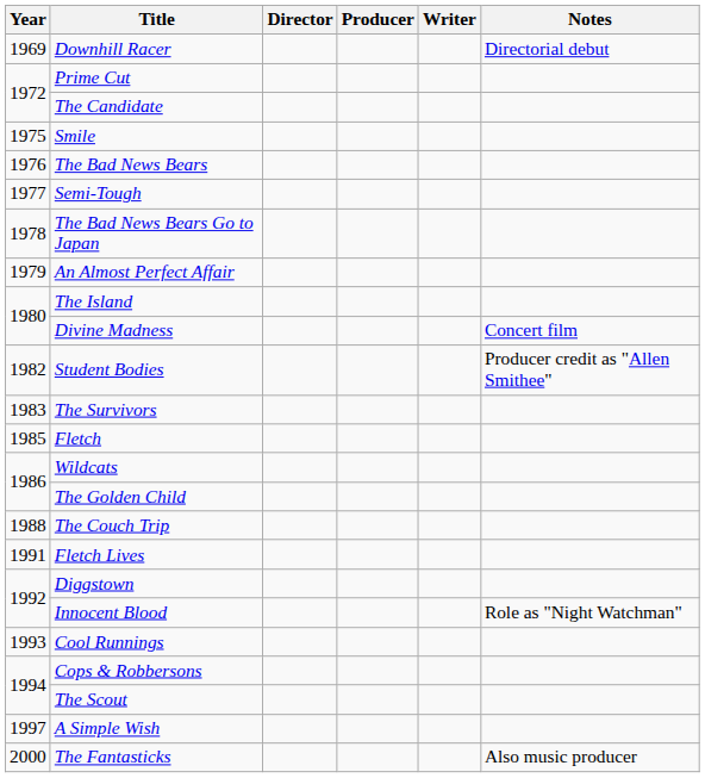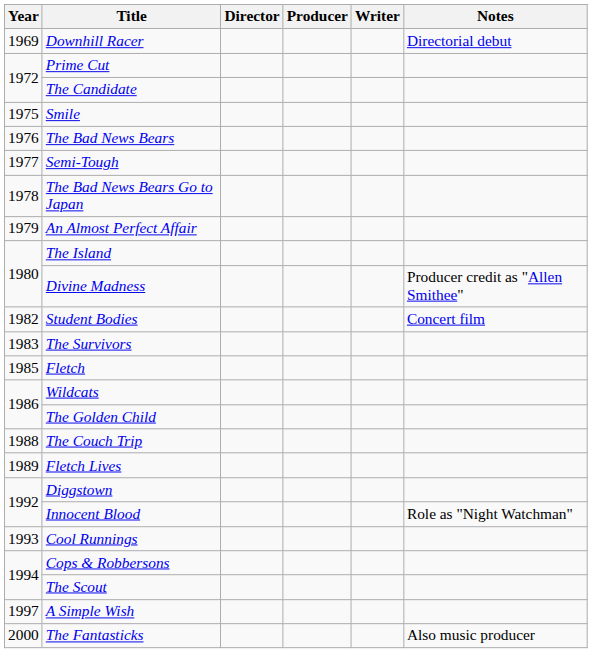 <table class="wikitable">
 <tr>
 <th>Year</th>
 <th>Title</th>
 <th>Director</th>
 <th>Producer</th>
 <th>Writer</th>
 <th>Notes</th>
 </tr>
 <tr>
 <td>1969</td>
 <td><em><a href='#'>Downhill Racer</a></em></td>
 <td></td>
 <td></td>
 <td></td>
 <td><a href='#'>Directorial debut</a></td>
 </tr>
 <tr>
 <td rowspan="2">1972</td>
 <td><em><a href='#'>Prime Cut</a></em></td>
 <td></td>
 <td></td>
 <td></td>
 <td></td>
 </tr>
 <tr>
 <td><em><a href='#'>The Candidate</a></em></td>
 <td></td>
 <td></td>
 <td></td>
 <td></td>
 </tr>
 <tr>
 <td>1975</td>
 <td><em><a href='#'>Smile</a></em></td>
 <td></td>
 <td></td>
 <td></td>
 <td></td>
 </tr>
 <tr>
 <td>1976</td>
 <td><em><a href='#'>The Bad News Bears</a></em></td>
 <td></td>
 <td></td>
 <td></td>
 <td></td>
 </tr>
 <tr>
 <td>1977</td>
 <td><em><a href='#'>Semi-Tough</a></em></td>
 <td></td>
 <td></td>
 <td></td>
 <td></td>
 </tr>
 <tr>
 <td>1978</td>
 <td><em><a href='#'>The Bad News Bears Go to Japan</a></em></td>
 <td></td>
 <td></td>
 <td></td>
 <td></td>
 </tr>
 <tr>
 <td>1979</td>
 <td><em><a href='#'>An Almost Perfect Affair</a></em></td>
 <td></td>
 <td></td>
 <td></td>
 <td></td>
 </tr>
 <tr>
 <td rowspan="2">1980</td>
 <td><em><a href='#'>The Island</a></em></td>
 <td></td>
 <td></td>
 <td></td>
 <td></td>
 </tr>
 <tr>
 <td><em><a href='#'>Divine Madness</a></em></td>
 <td></td>
 <td></td>
 <td></td>
-<td><a href='#'>Concert film</a></td>
+<td>Producer credit as "<a href='#'>Allen Smithee</a>"</td>
 </tr>
 <tr>
 <td>1982</td>
 <td><em><a href='#'>Student Bodies</a></em></td>
 <td></td>
 <td></td>
 <td></td>
-<td>Producer credit as "<a href='#'>Allen Smithee</a>"</td>
+<td><a href='#'>Concert film</a></td>
 </tr>
 <tr>
 <td>1983</td>
 <td><em><a href='#'>The Survivors</a></em></td>
 <td></td>
 <td></td>
 <td></td>
 <td></td>
 </tr>
 <tr>
 <td>1985</td>
 <td><em><a href='#'>Fletch</a></em></td>
 <td></td>
 <td></td>
 <td></td>
 <td></td>
 </tr>
 <tr>
 <td rowspan=2>1986</td>
 <td><em><a href='#'>Wildcats</a></em></td>
 <td></td>
 <td></td>
 <td></td>
 <td></td>
 </tr>
 <tr>
 <td><em><a href='#'>The Golden Child</a></em></td>
 <td></td>
 <td></td>
 <td></td>
 <td></td>
 </tr>
 <tr>
 <td>1988</td>
 <td><em><a href='#'>The Couch Trip</a></em></td>
 <td></td>
 <td></td>
 <td></td>
 <td></td>
 </tr>
 <tr>
-<td>1991</td>
+<td>1989</td>
 <td><em><a href='#'>Fletch Lives</a></em></td>
 <td></td>
 <td></td>
 <td></td>
 <td></td>
 </tr>
 <tr>
 <td rowspan="2">1992</td>
 <td><em><a href='#'>Diggstown</a></em></td>
 <td></td>
 <td></td>
 <td></td>
 <td></td>
 </tr>
 <tr>
 <td><em><a href='#'>Innocent Blood</a></em></td>
 <td></td>
 <td></td>
 <td></td>
 <td>Role as "Night Watchman"</td>
 </tr>
 <tr>
 <td>1993</td>
 <td><em><a href='#'>Cool Runnings</a></em></td>
 <td></td>
 <td></td>
 <td></td>
 <td></td>
 </tr>
 <tr>
 <td rowspan="2">1994</td>
 <td><em><a href='#'>Cops & Robbersons</a></em></td>
 <td></td>
 <td></td>
 <td></td>
 <td></td>
 </tr>
 <tr>
 <td><em><a href='#'>The Scout</a></em></td>
 <td></td>
 <td></td>
 <td></td>
 <td></td>
 </tr>
 <tr>
 <td>1997</td>
 <td><em><a href='#'>A Simple Wish</a></em></td>
 <td></td>
 <td></td>
 <td></td>
 <td></td>
 </tr>
 <tr>
 <td>2000</td>
 <td><em><a href='#'>The Fantasticks</a></em></td>
 <td></td>
 <td></td>
 <td></td>
 <td>Also music producer</td>
 </tr>
 </table>
